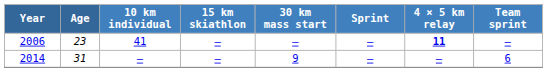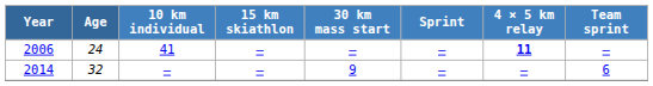 <table class="wikitable" style="font-size:95%; text-align:center; border:grey solid 1px; border-collapse:collapse; background:#ffffff;">
 <tr>
 <th style="background-color:#369; color:white; width:60px;"> Year </th>
 <th style="background-color:#369; color:white; width:40px;"> Age </th>
 <th style="background-color:#4180be; color:white; width:75px;"> 10 km <br> individual </th>
 <th style="background-color:#4180be; color:white; width:75px;"> 15 km <br> skiathlon </th>
 <th style="background-color:#4180be; color:white; width:75px;"> 30 km <br> mass start </th>
 <th style="background-color:#4180be; color:white; width:75px;"> Sprint </th>
 <th style="background-color:#4180be; color:white; width:75px;"> 4 × 5 km <br> relay </th>
 <th style="background-color:#4180be; color:white; width:75px;"> Team <br> sprint </th>
 </tr>
 <tr>
 <td><a href='#'>2006</a></td>
-<td><em>23</em></td>
+<td><em>24</em></td>
 <td><a href='#'>41</a></td>
 <td><a href='#'>—</a></td>
 <td><a href='#'>—</a></td>
 <td><a href='#'>—</a></td>
 <td><strong><a href='#'>11</a></strong></td>
 <td><a href='#'>—</a></td>
 </tr>
 <tr>
 <td><a href='#'>2014</a></td>
-<td><em>31</em></td>
+<td><em>32</em></td>
 <td><a href='#'>—</a></td>
 <td><a href='#'>—</a></td>
 <td><a href='#'>9</a></td>
 <td><a href='#'>—</a></td>
 <td><a href='#'>—</a></td>
 <td><a href='#'>6</a></td>
 </tr>
 <tr>
 </tr>
 </table>
